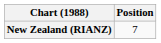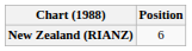 <table class="wikitable plainrowheaders" style="text-align:center">
 <tr>
 <th scope="col">Chart (1988)</th>
 <th scope="col">Position</th>
 </tr>
 <tr>
 <th scope="row">New Zealand (RIANZ)</th>
-<td>7</td>
+<td>6</td>
 </tr>
 </table>
